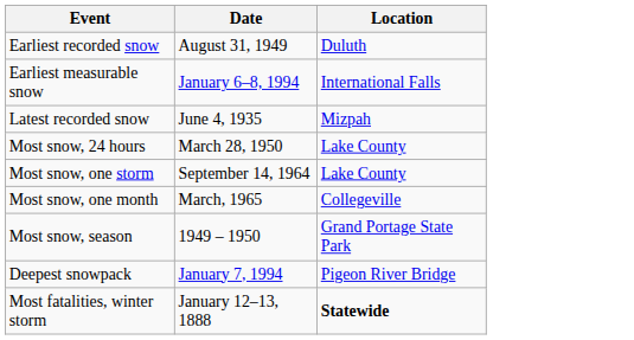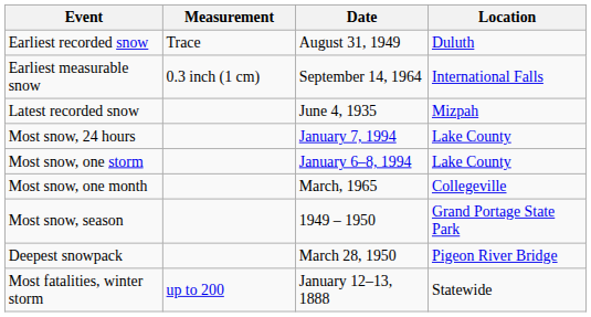 <table class="wikitable" style="font-size: 95%;" |>
 <tr>
 <th width="150">Event</th>
+<th width="125">Measurement</th>
 <th width="125">Date</th>
 <th width="150">Location</th>
 </tr>
 <tr>
 <td>Earliest recorded <a href='#'>snow</a></td>
+<td>Trace</td>
 <td>August 31, 1949</td>
 <td><a href='#'>Duluth</a></td>
 </tr>
 <tr>
 <td>Earliest measurable snow</td>
-<td><a href='#'>January 6–8, 1994</a></td>
+<td>0.3 inch (1 cm)</td>
+<td>September 14, 1964</td>
 <td><a href='#'>International Falls</a></td>
 </tr>
 <tr>
 <td>Latest recorded snow</td>
+<td></td>
 <td>June 4, 1935</td>
 <td><a href='#'>Mizpah</a></td>
 </tr>
 <tr>
 <td>Most snow, 24 hours</td>
-<td>March 28, 1950</td>
+<td></td>
+<td><a href='#'>January 7, 1994</a></td>
 <td><a href='#'>Lake County</a></td>
 </tr>
 <tr>
 <td>Most snow, one <a href='#'>storm</a></td>
-<td>September 14, 1964</td>
+<td></td>
+<td><a href='#'>January 6–8, 1994</a></td>
 <td><a href='#'>Lake County</a></td>
 </tr>
 <tr>
 <td>Most snow, one month</td>
+<td></td>
 <td>March, 1965</td>
 <td><a href='#'>Collegeville</a></td>
 </tr>
 <tr>
 <td>Most snow, season</td>
+<td></td>
 <td>1949 – 1950</td>
 <td><a href='#'>Grand Portage State Park</a></td>
 </tr>
 <tr>
 <td>Deepest snowpack</td>
-<td><a href='#'>January 7, 1994</a></td>
+<td></td>
+<td>March 28, 1950</td>
 <td><a href='#'>Pigeon River Bridge</a></td>
 </tr>
 <tr>
 <td>Most fatalities, winter storm</td>
+<td><a href='#'>up to 200</a></td>
 <td>January 12–13, 1888</td>
-<td><strong>Statewide</strong></td>
+<td>Statewide</td>
 </tr>
 </table>
